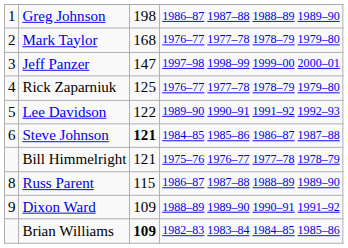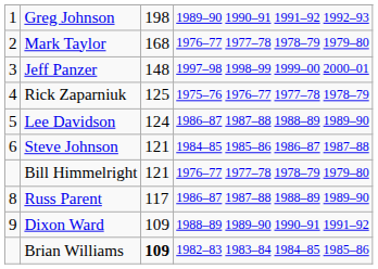 <table class="wikitable">
 <tr>
 </tr>
 <tr>
 <td>1</td>
 <td><a href='#'>Greg Johnson</a></td>
 <td>198</td>
-<td style="font-size:80%;"><a href='#'>1986–87</a> <a href='#'>1987–88</a> <a href='#'>1988–89</a> <a href='#'>1989–90</a></td>
+<td style="font-size:80%;"><a href='#'>1989–90</a> <a href='#'>1990–91</a> <a href='#'>1991–92</a> <a href='#'>1992–93</a></td>
 </tr>
 <tr>
 <td>2</td>
 <td><a href='#'>Mark Taylor</a></td>
 <td>168</td>
 <td style="font-size:80%;"><a href='#'>1976–77</a> <a href='#'>1977–78</a> <a href='#'>1978–79</a> <a href='#'>1979–80</a></td>
 </tr>
 <tr>
 <td>3</td>
 <td><a href='#'>Jeff Panzer</a></td>
-<td>147</td>
+<td>148</td>
 <td style="font-size:80%;"><a href='#'>1997–98</a> <a href='#'>1998–99</a> <a href='#'>1999–00</a> <a href='#'>2000–01</a></td>
 </tr>
 <tr>
 <td>4</td>
 <td>Rick Zaparniuk</td>
 <td>125</td>
-<td style="font-size:80%;"><a href='#'>1976–77</a> <a href='#'>1977–78</a> <a href='#'>1978–79</a> <a href='#'>1979–80</a></td>
+<td style="font-size:80%;"><a href='#'>1975–76</a> <a href='#'>1976–77</a> <a href='#'>1977–78</a> <a href='#'>1978–79</a></td>
 </tr>
 <tr>
 <td>5</td>
 <td><a href='#'>Lee Davidson</a></td>
-<td>122</td>
-<td style="font-size:80%;"><a href='#'>1989–90</a> <a href='#'>1990–91</a> <a href='#'>1991–92</a> <a href='#'>1992–93</a></td>
+<td>124</td>
+<td style="font-size:80%;"><a href='#'>1986–87</a> <a href='#'>1987–88</a> <a href='#'>1988–89</a> <a href='#'>1989–90</a></td>
 </tr>
 <tr>
 <td>6</td>
 <td><a href='#'>Steve Johnson</a></td>
-<td><strong>121</strong></td>
+<td>121</td>
 <td style="font-size:80%;"><a href='#'>1984–85</a> <a href='#'>1985–86</a> <a href='#'>1986–87</a> <a href='#'>1987–88</a></td>
 </tr>
 <tr>
 <td></td>
 <td>Bill Himmelright</td>
 <td>121</td>
-<td style="font-size:80%;"><a href='#'>1975–76</a> <a href='#'>1976–77</a> <a href='#'>1977–78</a> <a href='#'>1978–79</a></td>
+<td style="font-size:80%;"><a href='#'>1976–77</a> <a href='#'>1977–78</a> <a href='#'>1978–79</a> <a href='#'>1979–80</a></td>
 </tr>
 <tr>
 <td>8</td>
 <td><a href='#'>Russ Parent</a></td>
-<td>115</td>
+<td>117</td>
 <td style="font-size:80%;"><a href='#'>1986–87</a> <a href='#'>1987–88</a> <a href='#'>1988–89</a> <a href='#'>1989–90</a></td>
 </tr>
 <tr>
 <td>9</td>
 <td><a href='#'>Dixon Ward</a></td>
 <td>109</td>
 <td style="font-size:80%;"><a href='#'>1988–89</a> <a href='#'>1989–90</a> <a href='#'>1990–91</a> <a href='#'>1991–92</a></td>
 </tr>
 <tr>
 <td></td>
 <td>Brian Williams</td>
 <td><strong>109</strong></td>
 <td style="font-size:80%;"><a href='#'>1982–83</a> <a href='#'>1983–84</a> <a href='#'>1984–85</a> <a href='#'>1985–86</a></td>
 </tr>
 </table>
